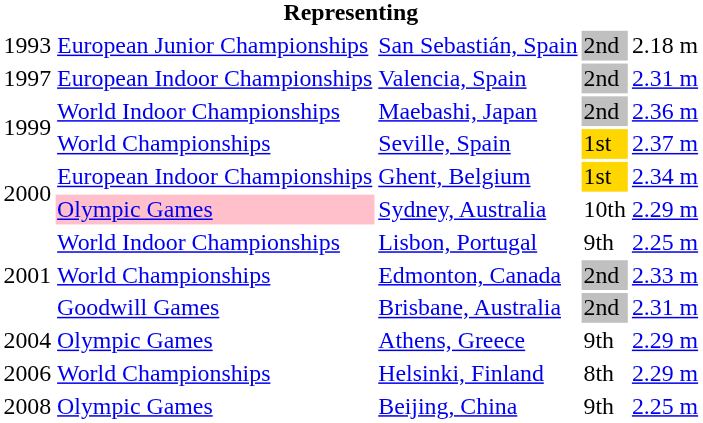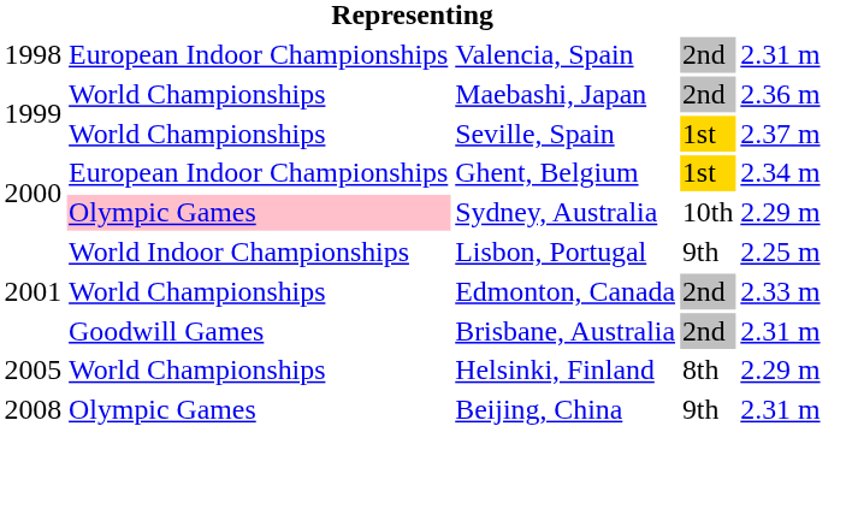 <table>
 <tr>
 <th colspan="5">Representing </th>
 </tr>
 <tr>
-<td>1993</td>
-<td><a href='#'>European Junior Championships</a></td>
-<td><a href='#'>San Sebastián, Spain</a></td>
-<td bgcolor="silver">2nd</td>
-<td>2.18 m</td>
-</tr>
-<tr>
-<td>1997</td>
+<td>1998</td>
 <td><a href='#'>European Indoor Championships</a></td>
 <td><a href='#'>Valencia, Spain</a></td>
 <td bgcolor="silver">2nd</td>
 <td><a href='#'>2.31 m</a></td>
 </tr>
 <tr>
 <td rowspan=2>1999</td>
-<td><a href='#'>World Indoor Championships</a></td>
+<td><a href='#'>World Championships</a></td>
 <td><a href='#'>Maebashi, Japan</a></td>
 <td bgcolor="silver">2nd</td>
 <td><a href='#'>2.36 m</a></td>
 </tr>
 <tr>
 <td><a href='#'>World Championships</a></td>
 <td><a href='#'>Seville, Spain</a></td>
 <td bgcolor="gold">1st</td>
 <td><a href='#'>2.37 m</a></td>
 </tr>
 <tr>
 <td rowspan=2>2000</td>
 <td><a href='#'>European Indoor Championships</a></td>
 <td><a href='#'>Ghent, Belgium</a></td>
 <td bgcolor="gold">1st</td>
 <td><a href='#'>2.34 m</a></td>
 </tr>
 <tr>
 <td style="background: pink;"><a href='#'>Olympic Games</a></td>
 <td><a href='#'>Sydney, Australia</a></td>
 <td>10th</td>
 <td><a href='#'>2.29 m</a></td>
 </tr>
 <tr>
 <td rowspan=3>2001</td>
 <td><a href='#'>World Indoor Championships</a></td>
 <td><a href='#'>Lisbon, Portugal</a></td>
 <td>9th</td>
 <td><a href='#'>2.25 m</a></td>
 </tr>
 <tr>
 <td><a href='#'>World Championships</a></td>
 <td><a href='#'>Edmonton, Canada</a></td>
 <td bgcolor="silver">2nd</td>
 <td><a href='#'>2.33 m</a></td>
 </tr>
 <tr>
 <td><a href='#'>Goodwill Games</a></td>
 <td><a href='#'>Brisbane, Australia</a></td>
 <td bgcolor="silver">2nd</td>
 <td><a href='#'>2.31 m</a></td>
 </tr>
 <tr>
-<td>2004</td>
-<td><a href='#'>Olympic Games</a></td>
-<td><a href='#'>Athens, Greece</a></td>
-<td>9th</td>
-<td><a href='#'>2.29 m</a></td>
-</tr>
-<tr>
-<td>2006</td>
+<td>2005</td>
 <td><a href='#'>World Championships</a></td>
 <td><a href='#'>Helsinki, Finland</a></td>
 <td>8th</td>
 <td><a href='#'>2.29 m</a></td>
 </tr>
 <tr>
 <td>2008</td>
 <td><a href='#'>Olympic Games</a></td>
 <td><a href='#'>Beijing, China</a></td>
 <td>9th</td>
-<td><a href='#'>2.25 m</a></td>
+<td><a href='#'>2.31 m</a></td>
 </tr>
 </table>
